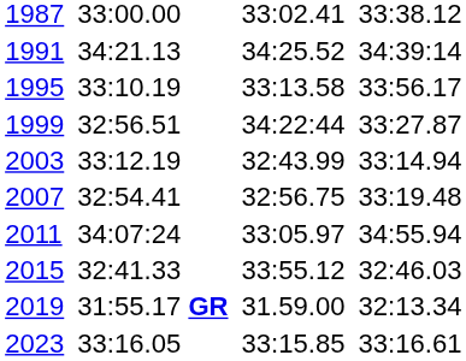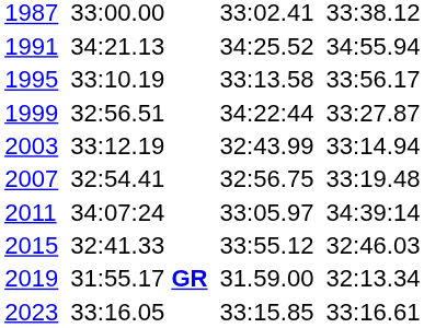 <table>
 <tr valign="top">
 <td><a href='#'>1987</a><br></td>
 <td></td>
 <td>33:00.00</td>
 <td></td>
 <td>33:02.41</td>
 <td></td>
 <td>33:38.12</td>
 </tr>
 <tr valign="top">
 <td><a href='#'>1991</a><br></td>
 <td></td>
 <td>34:21.13</td>
 <td></td>
 <td>34:25.52</td>
 <td></td>
-<td>34:39:14</td>
+<td>34:55.94</td>
 </tr>
 <tr valign="top">
 <td><a href='#'>1995</a><br></td>
 <td></td>
 <td>33:10.19</td>
 <td></td>
 <td>33:13.58</td>
 <td></td>
 <td>33:56.17</td>
 </tr>
 <tr valign="top">
 <td><a href='#'>1999</a><br></td>
 <td></td>
 <td>32:56.51</td>
 <td></td>
 <td>34:22:44</td>
 <td></td>
 <td>33:27.87</td>
 </tr>
 <tr valign="top">
 <td><a href='#'>2003</a><br></td>
 <td></td>
 <td>33:12.19</td>
 <td></td>
 <td>32:43.99</td>
 <td></td>
 <td>33:14.94</td>
 </tr>
 <tr valign="top">
 <td><a href='#'>2007</a><br></td>
 <td></td>
 <td>32:54.41</td>
 <td></td>
 <td>32:56.75</td>
 <td></td>
 <td>33:19.48</td>
 </tr>
 <tr valign="top">
 <td><a href='#'>2011</a><br></td>
 <td></td>
 <td>34:07:24</td>
 <td></td>
 <td>33:05.97</td>
 <td></td>
-<td>34:55.94</td>
+<td>34:39:14</td>
 </tr>
 <tr valign="top">
 <td><a href='#'>2015</a><br></td>
 <td></td>
 <td>32:41.33</td>
 <td></td>
 <td>33:55.12</td>
 <td></td>
 <td>32:46.03</td>
 </tr>
 <tr valign="top">
 <td><a href='#'>2019</a><br></td>
 <td></td>
 <td>31:55.17 <strong><a href='#'>GR</a></strong></td>
 <td></td>
 <td>31.59.00 </td>
 <td></td>
 <td>32:13.34</td>
 </tr>
 <tr valign="top">
 <td><a href='#'>2023</a><br></td>
 <td></td>
 <td>33:16.05</td>
 <td></td>
 <td>33:15.85</td>
 <td></td>
 <td>33:16.61</td>
 </tr>
 </table>
